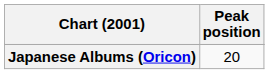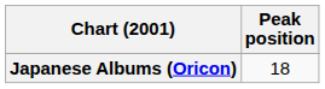 <table class="wikitable plainrowheaders">
 <tr>
 <th scope="col">Chart (2001)</th>
 <th scope="col">Peak<br>position</th>
 </tr>
 <tr>
 </tr>
 <tr>
 <th scope="row">Japanese Albums (<a href='#'>Oricon</a>)</th>
-<td align="center">20</td>
+<td align="center">18</td>
 </tr>
 </table>
